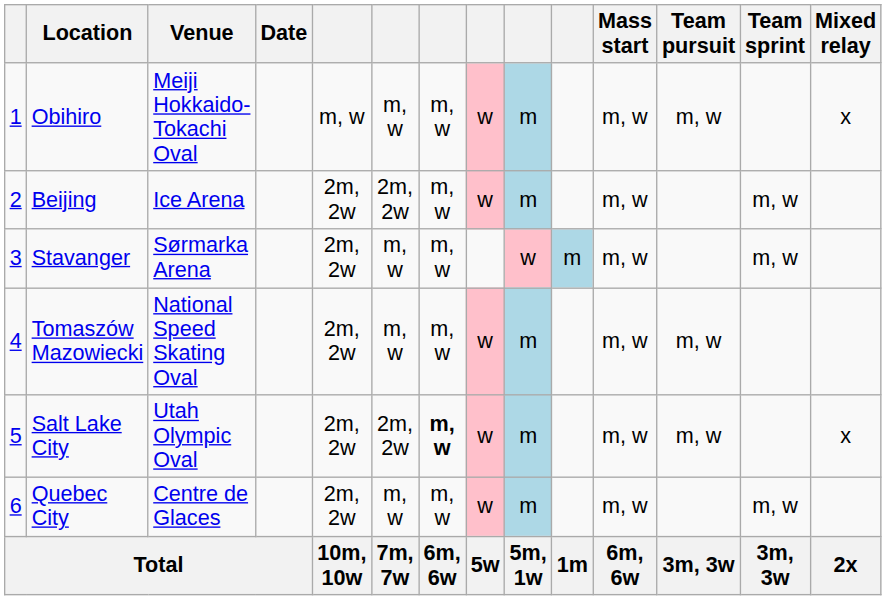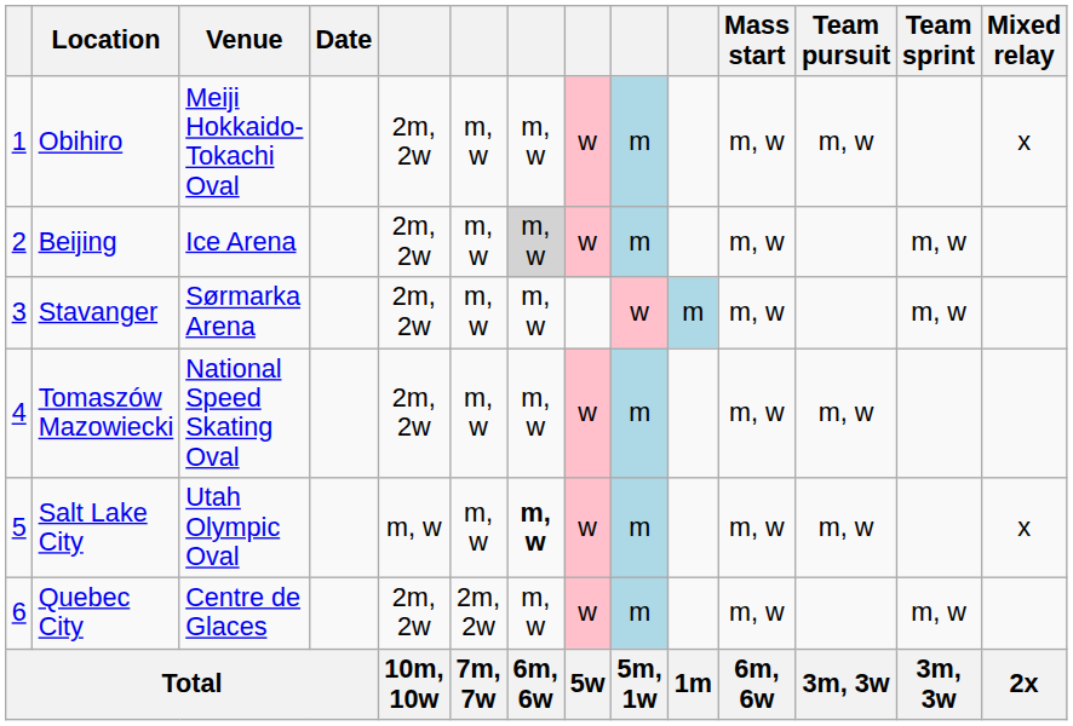 <table class="wikitable" border="1" style="text-align:center">
 <tr>
 <th></th>
 <th>Location</th>
 <th>Venue</th>
 <th>Date</th>
 <th></th>
 <th></th>
 <th></th>
 <th></th>
 <th></th>
 <th></th>
 <th>Mass<br> start</th>
 <th>Team<br> pursuit</th>
 <th>Team<br> sprint</th>
 <th>Mixed<br> relay</th>
 </tr>
 <tr>
 <td><a href='#'>1</a></td>
 <td align=left> <a href='#'>Obihiro</a></td>
 <td align=left><a href='#'>Meiji Hokkaido-Tokachi Oval</a></td>
 <td align=right></td>
-<td>m, w</td>
+<td>2m, 2w</td>
 <td>m, w</td>
 <td>m, w</td>
 <td style="background:pink;">w</td>
 <td style="background:lightblue;">m</td>
 <td></td>
 <td>m, w</td>
 <td>m, w</td>
 <td></td>
 <td>x</td>
 </tr>
 <tr>
 <td><a href='#'>2</a></td>
 <td align=left> <a href='#'>Beijing</a></td>
 <td align=left><a href='#'>Ice Arena</a></td>
 <td align=right></td>
 <td>2m, 2w</td>
-<td>2m, 2w</td>
 <td>m, w</td>
+<td style="background: lightgrey;">m, w</td>
 <td style="background:pink;">w</td>
 <td style="background:lightblue;">m</td>
 <td></td>
 <td>m, w</td>
 <td></td>
 <td>m, w</td>
 <td></td>
 </tr>
 <tr>
 <td><a href='#'>3</a></td>
 <td align=left> <a href='#'>Stavanger</a></td>
 <td align=left><a href='#'>Sørmarka Arena</a></td>
 <td align=right></td>
 <td>2m, 2w</td>
 <td>m, w</td>
 <td>m, w</td>
 <td></td>
 <td style="background:pink;">w</td>
 <td style="background:lightblue;">m</td>
 <td>m, w</td>
 <td></td>
 <td>m, w</td>
 <td></td>
 </tr>
 <tr>
 <td><a href='#'>4</a></td>
 <td align=left> <a href='#'>Tomaszów Mazowiecki</a></td>
 <td align=left><a href='#'>National Speed Skating Oval</a></td>
 <td align=right></td>
 <td>2m, 2w</td>
 <td>m, w</td>
 <td>m, w</td>
 <td style="background:pink;">w</td>
 <td style="background:lightblue;">m</td>
 <td></td>
 <td>m, w</td>
 <td>m, w</td>
 <td></td>
 <td></td>
 </tr>
 <tr>
 <td><a href='#'>5</a></td>
 <td align=left> <a href='#'>Salt Lake City</a></td>
 <td align=left><a href='#'>Utah Olympic Oval</a></td>
 <td align=right></td>
-<td>2m, 2w</td>
-<td>2m, 2w</td>
+<td>m, w</td>
+<td>m, w</td>
 <td><strong>m, w</strong></td>
 <td style="background:pink;">w</td>
 <td style="background:lightblue;">m</td>
 <td></td>
 <td>m, w</td>
 <td>m, w</td>
 <td></td>
 <td>x</td>
 </tr>
 <tr>
 <td><a href='#'>6</a></td>
 <td align=left> <a href='#'>Quebec City</a></td>
 <td align=left><a href='#'>Centre de Glaces</a></td>
 <td align=right></td>
 <td>2m, 2w</td>
-<td>m, w</td>
+<td>2m, 2w</td>
 <td>m, w</td>
 <td style="background:pink;">w</td>
 <td style="background:lightblue;">m</td>
 <td></td>
 <td>m, w</td>
 <td></td>
 <td>m, w</td>
 <td></td>
 </tr>
 <tr>
 <th align=left colspan=4>Total</th>
 <th>10m, 10w</th>
 <th>7m, 7w</th>
 <th>6m, 6w</th>
 <th>5w</th>
 <th>5m, 1w</th>
 <th>1m</th>
 <th>6m, 6w</th>
 <th>3m, 3w</th>
 <th>3m, 3w</th>
 <th>2x</th>
 </tr>
 </table>
